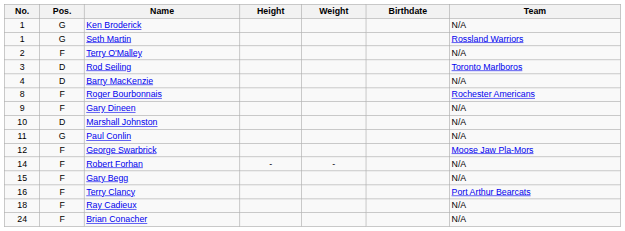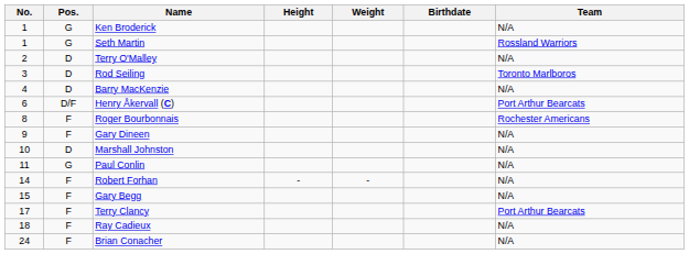 <table class="wikitable sortable" width="80%" style="font-size: 90%; text-align: center;">
 <tr>
 <th>No.</th>
 <th>Pos.</th>
 <th>Name</th>
 <th>Height</th>
 <th>Weight</th>
 <th>Birthdate</th>
 <th>Team</th>
 </tr>
 <tr>
 <td>1</td>
 <td>G</td>
 <td style="text-align:left;"><a href='#'>Ken Broderick</a></td>
 <td></td>
 <td></td>
 <td style="text-align:right;"></td>
 <td style="text-align:left;">N/A</td>
 </tr>
 <tr>
 <td>1</td>
 <td>G</td>
 <td style="text-align:left;"><a href='#'>Seth Martin</a></td>
 <td></td>
 <td></td>
 <td style="text-align:right;"></td>
 <td style="text-align:left;"> <a href='#'>Rossland Warriors</a></td>
 </tr>
 <tr>
 <td>2</td>
-<td>F</td>
+<td>D</td>
 <td style="text-align:left;"><a href='#'>Terry O'Malley</a></td>
 <td></td>
 <td></td>
 <td style="text-align:right;"></td>
 <td style="text-align:left;">N/A</td>
 </tr>
 <tr>
 <td>3</td>
 <td>D</td>
 <td style="text-align:left;"><a href='#'>Rod Seiling</a></td>
 <td></td>
 <td></td>
 <td style="text-align:right;"></td>
 <td style="text-align:left;"> <a href='#'>Toronto Marlboros</a></td>
 </tr>
 <tr>
 <td>4</td>
 <td>D</td>
 <td style="text-align:left;"><a href='#'>Barry MacKenzie</a></td>
 <td></td>
 <td></td>
 <td style="text-align:right;"></td>
 <td style="text-align:left;">N/A</td>
+</tr>
+<tr>
+<td>6</td>
+<td>D/F</td>
+<td style="text-align:left;"><a href='#'>Henry Åkervall</a> (<strong><a href='#'>C</a></strong>)</td>
+<td></td>
+<td></td>
+<td style="text-align:right;"></td>
+<td style="text-align:left;"> <a href='#'>Port Arthur Bearcats</a></td>
 </tr>
 <tr>
 <td>8</td>
 <td>F</td>
 <td style="text-align:left;"><a href='#'>Roger Bourbonnais</a></td>
 <td></td>
 <td></td>
 <td style="text-align:right;"></td>
 <td style="text-align:left;"> <a href='#'>Rochester Americans</a></td>
 </tr>
 <tr>
 <td>9</td>
 <td>F</td>
 <td style="text-align:left;"><a href='#'>Gary Dineen</a></td>
 <td></td>
 <td></td>
 <td style="text-align:right;"></td>
 <td style="text-align:left;">N/A</td>
 </tr>
 <tr>
 <td>10</td>
 <td>D</td>
 <td style="text-align:left;"><a href='#'>Marshall Johnston</a></td>
 <td></td>
 <td></td>
 <td style="text-align:right;"></td>
 <td style="text-align:left;">N/A</td>
 </tr>
 <tr>
 <td>11</td>
 <td>G</td>
 <td style="text-align:left;"><a href='#'>Paul Conlin</a></td>
 <td></td>
 <td></td>
 <td style="text-align:right;"></td>
 <td style="text-align:left;">N/A</td>
 </tr>
 <tr>
-<td>12</td>
-<td>F</td>
-<td style="text-align:left;"><a href='#'>George Swarbrick</a></td>
-<td></td>
-<td></td>
-<td style="text-align:right;"></td>
-<td style="text-align:left;"> <a href='#'>Moose Jaw Pla-Mors</a></td>
-</tr>
-<tr>
 <td>14</td>
 <td>F</td>
 <td style="text-align:left;"><a href='#'>Robert Forhan</a></td>
 <td>-</td>
 <td>-</td>
 <td style="text-align:right;"></td>
 <td style="text-align:left;">N/A</td>
 </tr>
 <tr>
 <td>15</td>
 <td>F</td>
 <td style="text-align:left;"><a href='#'>Gary Begg</a></td>
 <td></td>
 <td></td>
 <td style="text-align:right;"></td>
 <td style="text-align:left;">N/A</td>
 </tr>
 <tr>
-<td>16</td>
+<td>17</td>
 <td>F</td>
 <td style="text-align:left;"><a href='#'>Terry Clancy</a></td>
 <td></td>
 <td></td>
 <td style="text-align:right;"></td>
 <td style="text-align:left;"> <a href='#'>Port Arthur Bearcats</a></td>
 </tr>
 <tr>
 <td>18</td>
 <td>F</td>
 <td style="text-align:left;"><a href='#'>Ray Cadieux</a></td>
 <td></td>
 <td></td>
 <td style="text-align:right;"></td>
 <td style="text-align:left;">N/A</td>
 </tr>
 <tr>
 <td>24</td>
 <td>F</td>
 <td style="text-align:left;"><a href='#'>Brian Conacher</a></td>
 <td></td>
 <td></td>
 <td style="text-align:right;"></td>
 <td style="text-align:left;">N/A</td>
 </tr>
 </table>
